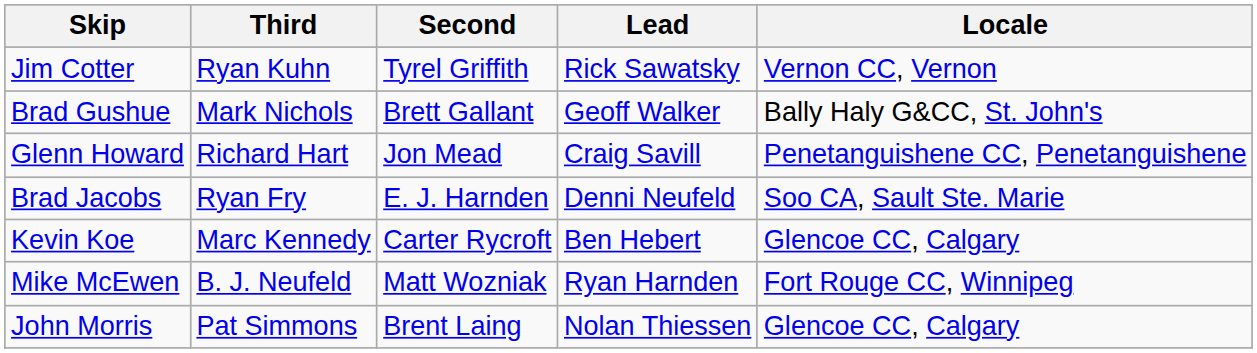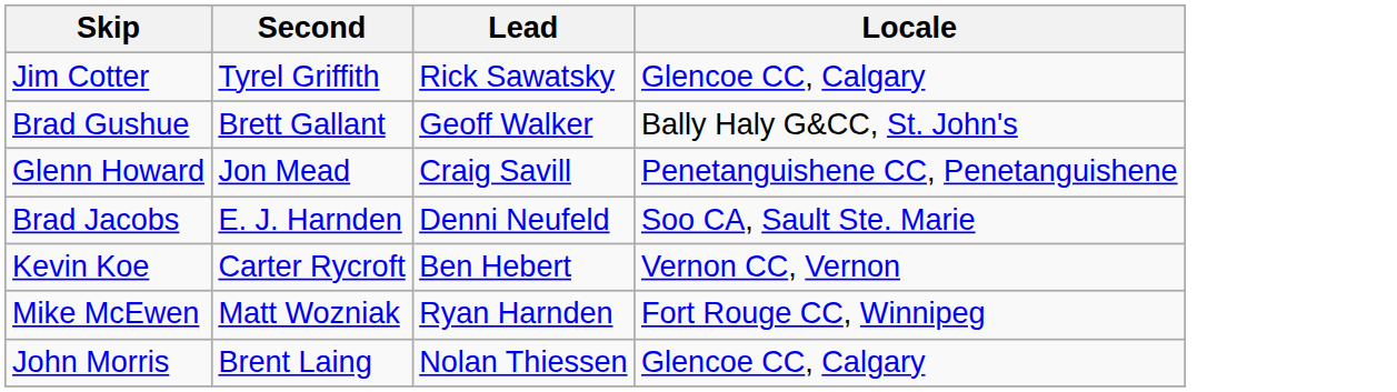 <table class= "wikitable">
 <tr>
 <th>Skip</th>
-<th>Third</th>
 <th>Second</th>
 <th>Lead</th>
 <th>Locale</th>
 </tr>
 <tr>
 <td><a href='#'>Jim Cotter</a></td>
-<td><a href='#'>Ryan Kuhn</a></td>
 <td><a href='#'>Tyrel Griffith</a></td>
 <td><a href='#'>Rick Sawatsky</a></td>
-<td> <a href='#'>Vernon CC</a>, <a href='#'>Vernon</a></td>
+<td> <a href='#'>Glencoe CC</a>, <a href='#'>Calgary</a></td>
 </tr>
 <tr>
 <td><a href='#'>Brad Gushue</a></td>
-<td><a href='#'>Mark Nichols</a></td>
 <td><a href='#'>Brett Gallant</a></td>
 <td><a href='#'>Geoff Walker</a></td>
 <td> Bally Haly G&CC, <a href='#'>St. John's</a></td>
 </tr>
 <tr>
 <td><a href='#'>Glenn Howard</a></td>
-<td><a href='#'>Richard Hart</a></td>
 <td><a href='#'>Jon Mead</a></td>
 <td><a href='#'>Craig Savill</a></td>
 <td> <a href='#'>Penetanguishene CC</a>, <a href='#'>Penetanguishene</a></td>
 </tr>
 <tr>
 <td><a href='#'>Brad Jacobs</a></td>
-<td><a href='#'>Ryan Fry</a></td>
 <td><a href='#'>E. J. Harnden</a></td>
 <td><a href='#'>Denni Neufeld</a></td>
 <td> <a href='#'>Soo CA</a>, <a href='#'>Sault Ste. Marie</a></td>
 </tr>
 <tr>
 <td><a href='#'>Kevin Koe</a></td>
-<td><a href='#'>Marc Kennedy</a></td>
 <td><a href='#'>Carter Rycroft</a></td>
 <td><a href='#'>Ben Hebert</a></td>
-<td> <a href='#'>Glencoe CC</a>, <a href='#'>Calgary</a></td>
+<td> <a href='#'>Vernon CC</a>, <a href='#'>Vernon</a></td>
 </tr>
 <tr>
 <td><a href='#'>Mike McEwen</a></td>
-<td><a href='#'>B. J. Neufeld</a></td>
 <td><a href='#'>Matt Wozniak</a></td>
 <td><a href='#'>Ryan Harnden</a></td>
 <td> <a href='#'>Fort Rouge CC</a>, <a href='#'>Winnipeg</a></td>
 </tr>
 <tr>
 <td><a href='#'>John Morris</a></td>
-<td><a href='#'>Pat Simmons</a></td>
 <td><a href='#'>Brent Laing</a></td>
 <td><a href='#'>Nolan Thiessen</a></td>
 <td> <a href='#'>Glencoe CC</a>, <a href='#'>Calgary</a></td>
 </tr>
 </table>
